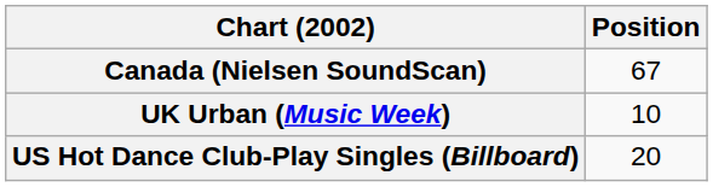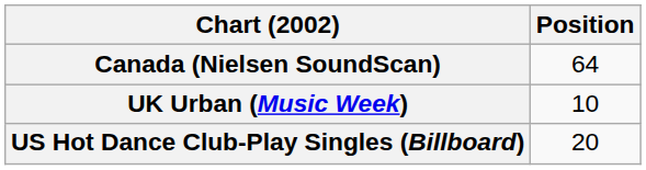 <table class="wikitable sortable plainrowheaders" style="text-align:center">
 <tr>
 <th scope="col">Chart (2002)</th>
 <th scope="col">Position</th>
 </tr>
 <tr>
 <th scope="row">Canada (Nielsen SoundScan)</th>
-<td>67</td>
+<td>64</td>
 </tr>
 <tr>
 <th scope="row">UK Urban (<em><a href='#'>Music Week</a></em>)</th>
 <td>10</td>
 </tr>
 <tr>
 <th scope="row">US Hot Dance Club-Play Singles (<em>Billboard</em>)</th>
 <td>20</td>
 </tr>
 </table>
